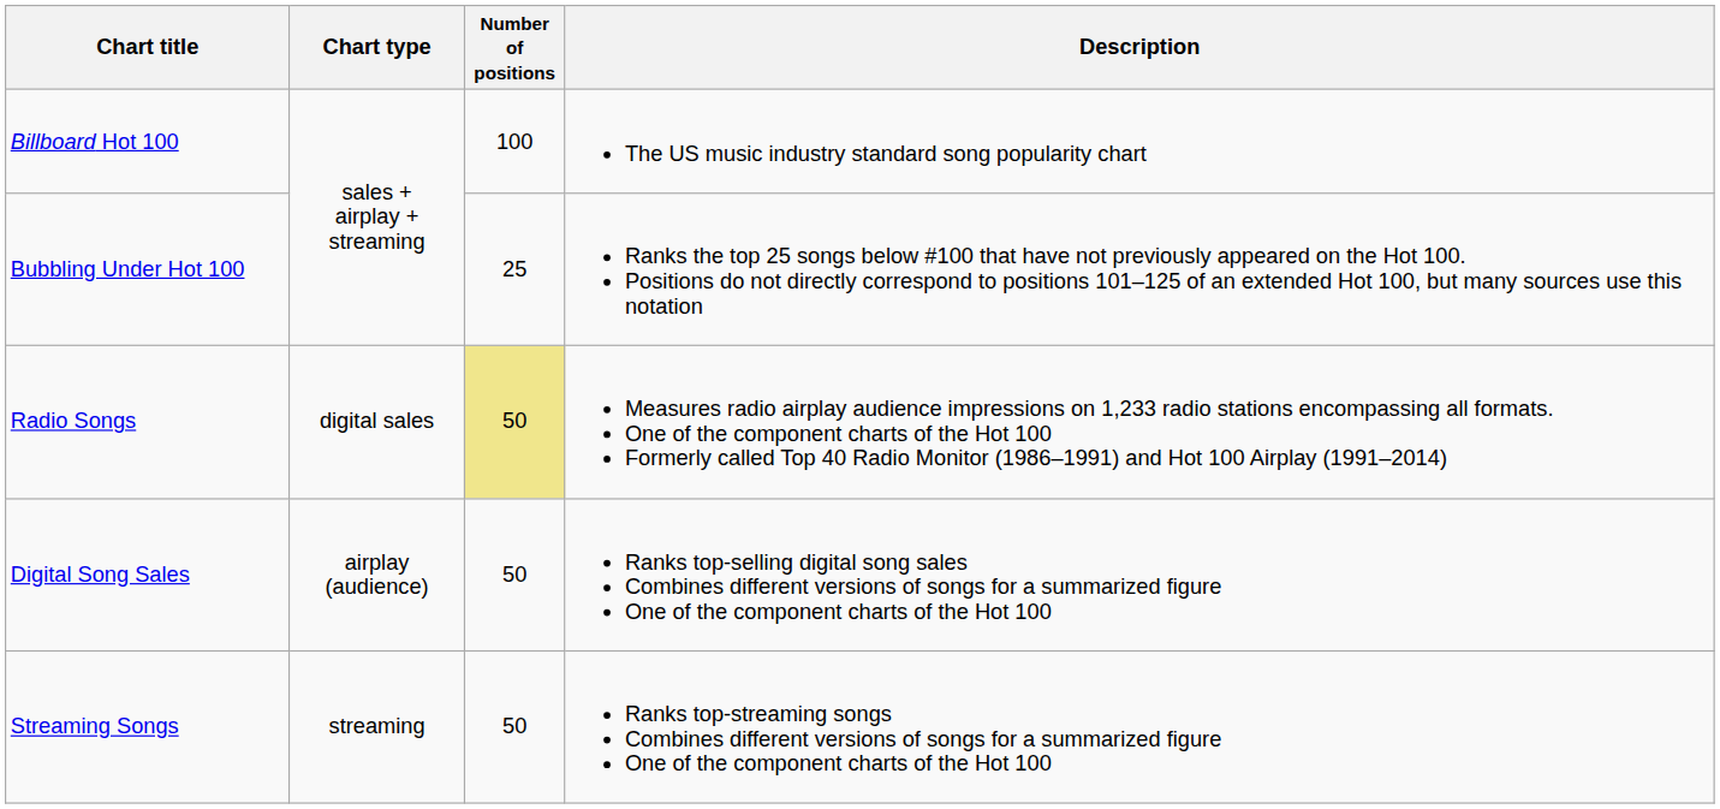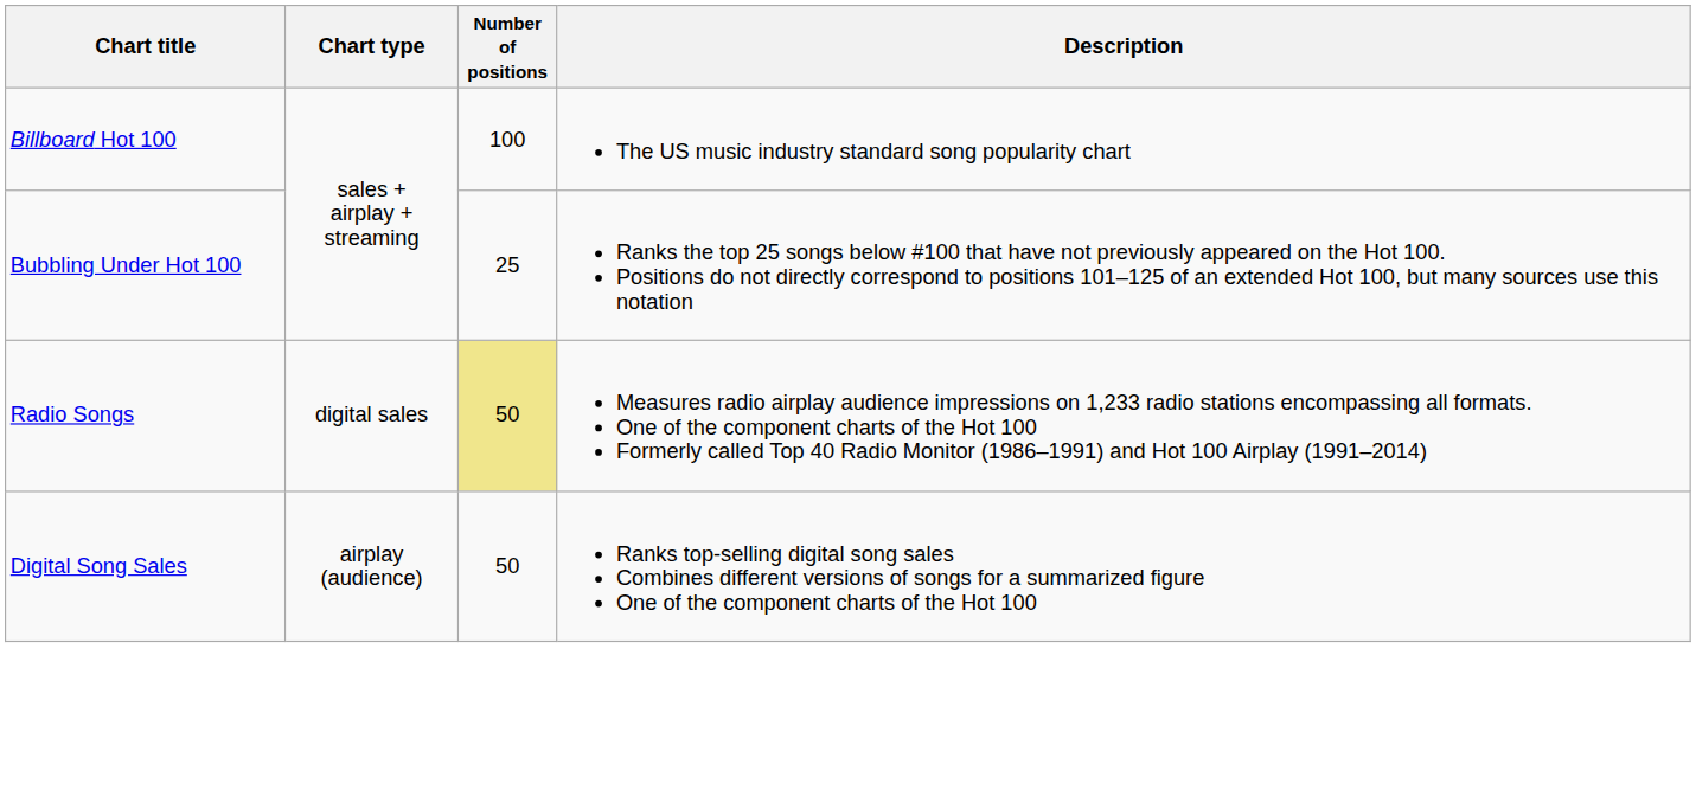 <table class="wikitable sortable">
 <tr>
 <th width=200>Chart title</th>
 <th width=120>Chart type</th>
 <th><small>Number of<br>positions</small></th>
 <th class="unsortable">Description</th>
 </tr>
 <tr>
 <td><a href='#'><em>Billboard</em> Hot 100</a></td>
 <td style="text-align:center;" rowspan="2">sales +<br>airplay +<br>streaming</td>
 <td align=center>100</td>
 <td><br><ul><li>The US music industry standard song popularity chart</li></ul></td>
 </tr>
 <tr>
 <td><a href='#'>Bubbling Under Hot 100</a></td>
 <td align=center>25</td>
 <td><br><ul><li>Ranks the top 25 songs below #100 that have not previously appeared on the Hot 100.</li><li>Positions do not directly correspond to positions 101–125 of an extended Hot 100, but many sources use this notation</li></ul></td>
 </tr>
 <tr>
 <td><a href='#'>Radio Songs</a></td>
 <td style="text-align:center;">digital sales</td>
 <td align=center style="background: khaki;">50</td>
 <td><br><ul><li>Measures radio airplay audience impressions on 1,233 radio stations encompassing all formats.</li><li>One of the component charts of the Hot 100</li><li>Formerly called  Top 40 Radio Monitor (1986–1991) and Hot 100 Airplay (1991–2014)</li></ul></td>
 </tr>
 <tr>
 <td><a href='#'>Digital Song Sales</a></td>
 <td align=center>airplay<br>(audience)</td>
 <td align=center>50</td>
 <td><br><ul><li>Ranks top-selling digital song sales</li><li>Combines different versions of songs for a summarized figure</li><li>One of the component charts of the Hot 100</li></ul></td>
 </tr>
-<tr>
-<td><a href='#'>Streaming Songs</a></td>
-<td align=center>streaming</td>
-<td align=center>50</td>
-<td><br><ul><li>Ranks top-streaming songs</li><li>Combines different versions of songs for a summarized figure</li><li>One of the component charts of the Hot 100</li></ul></td>
-</tr>
 </table>
